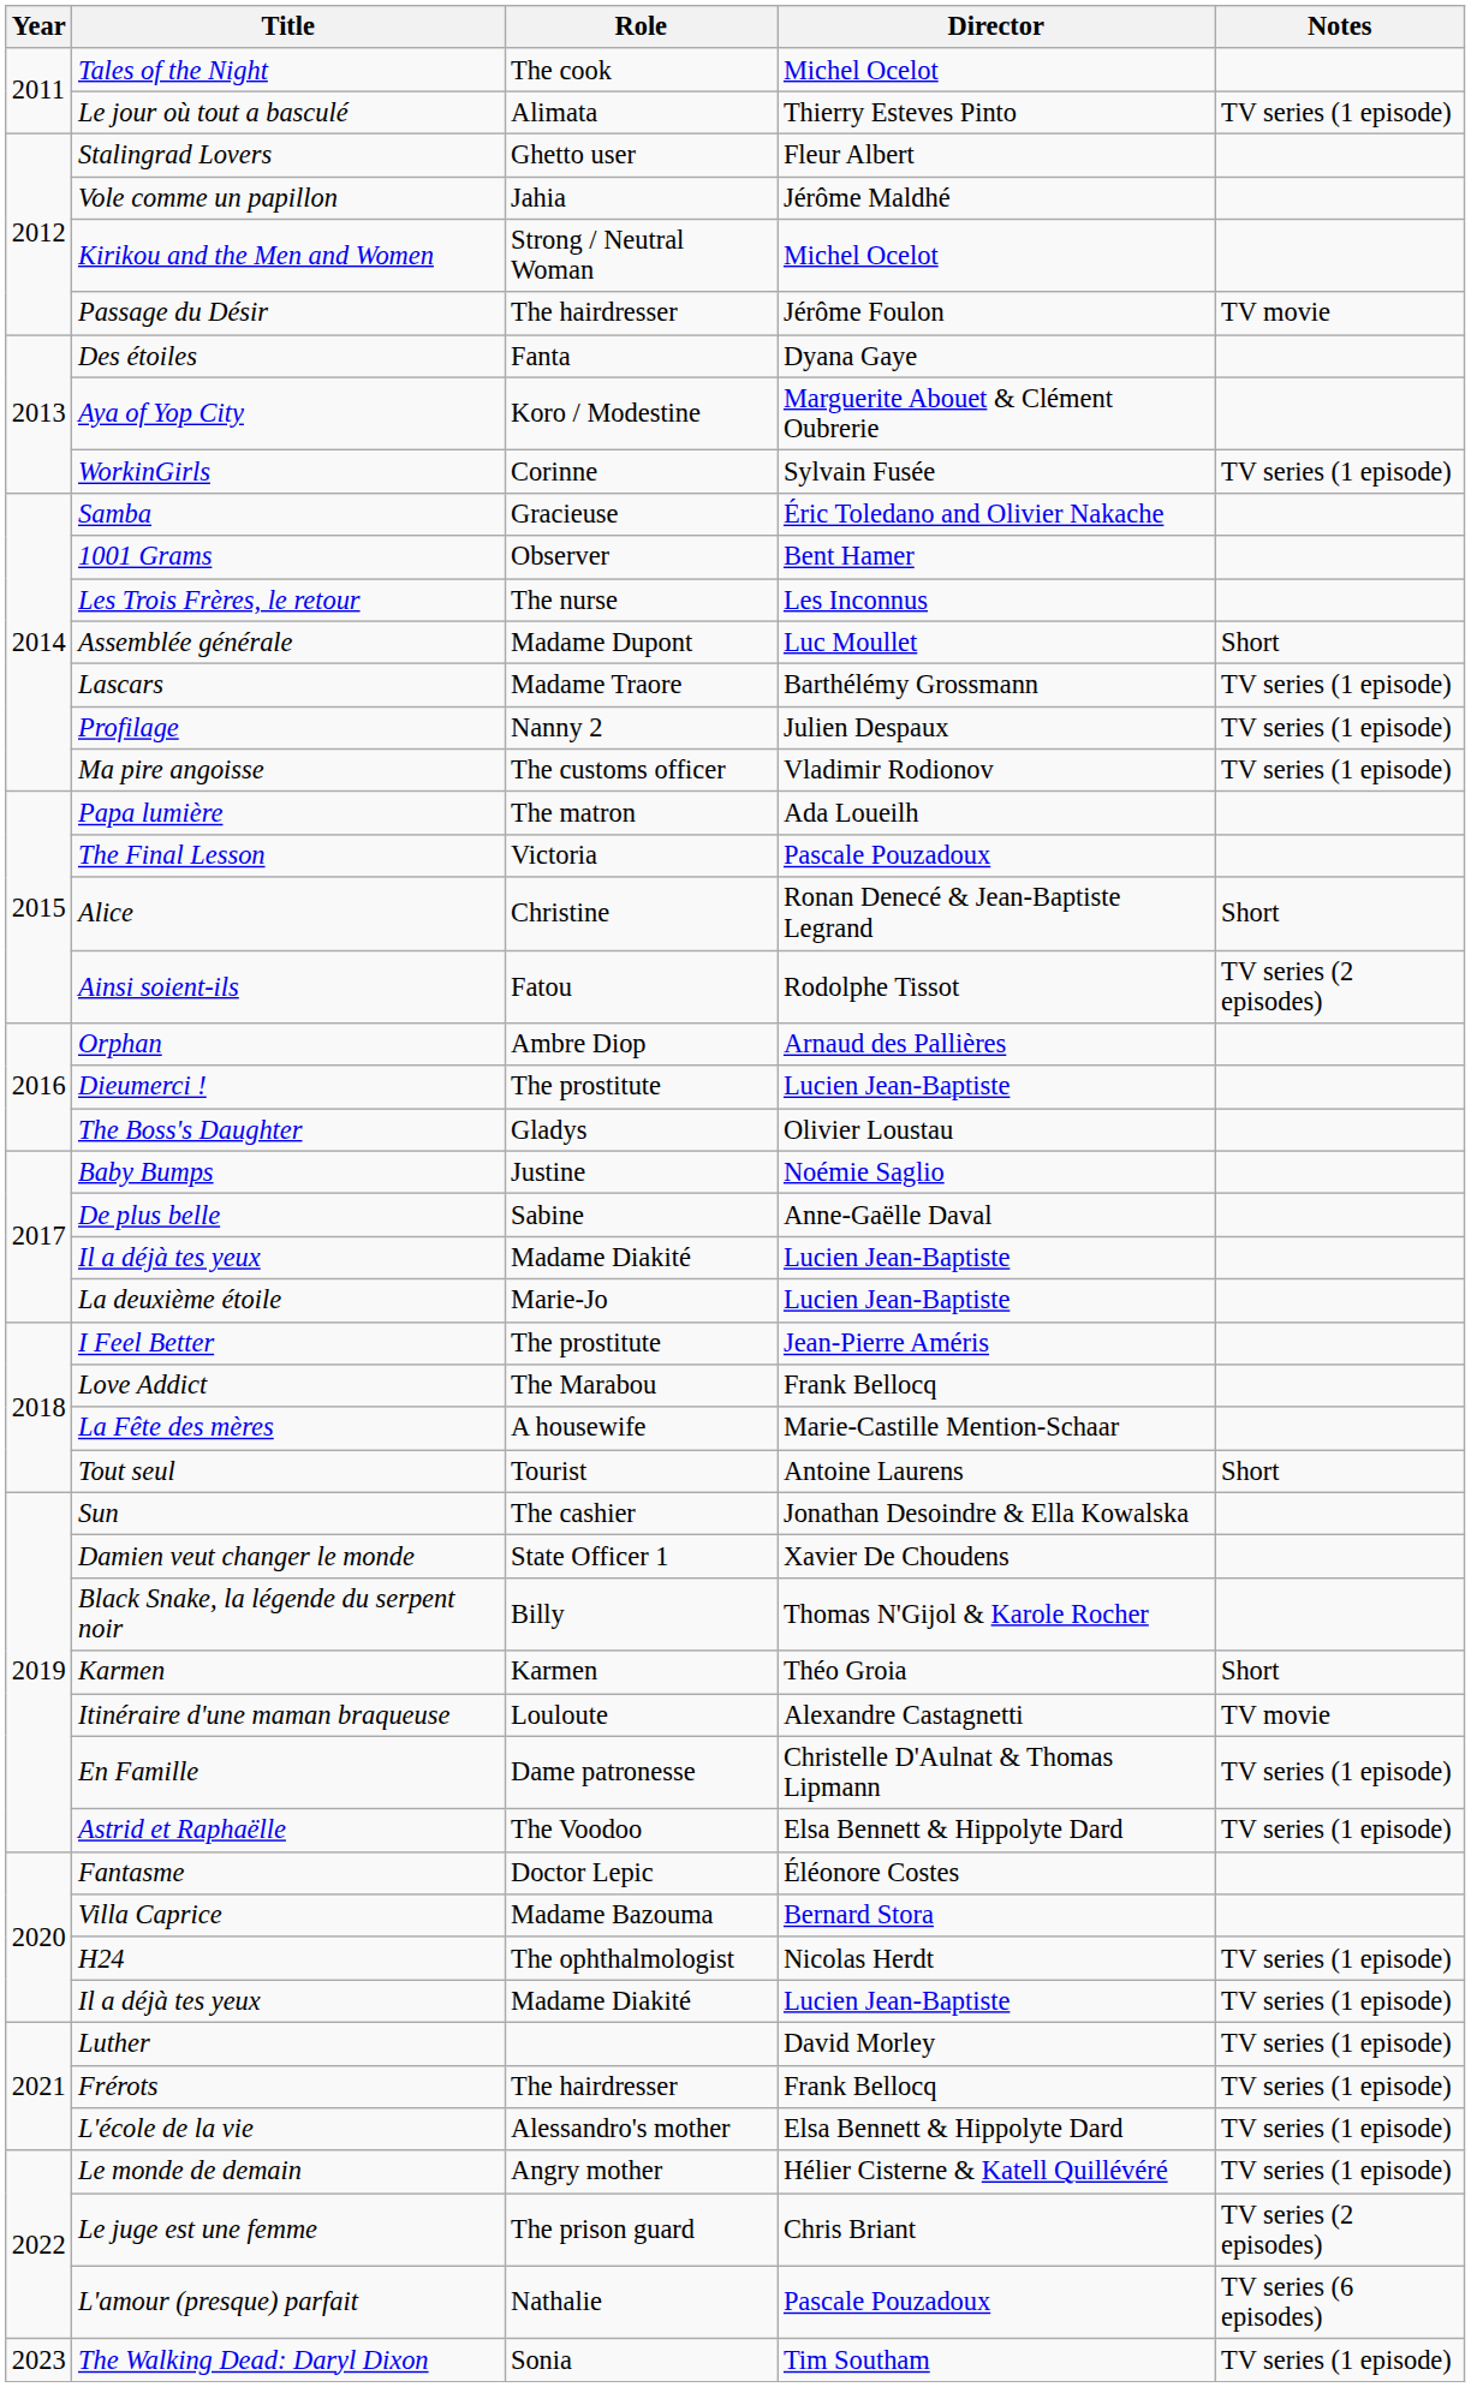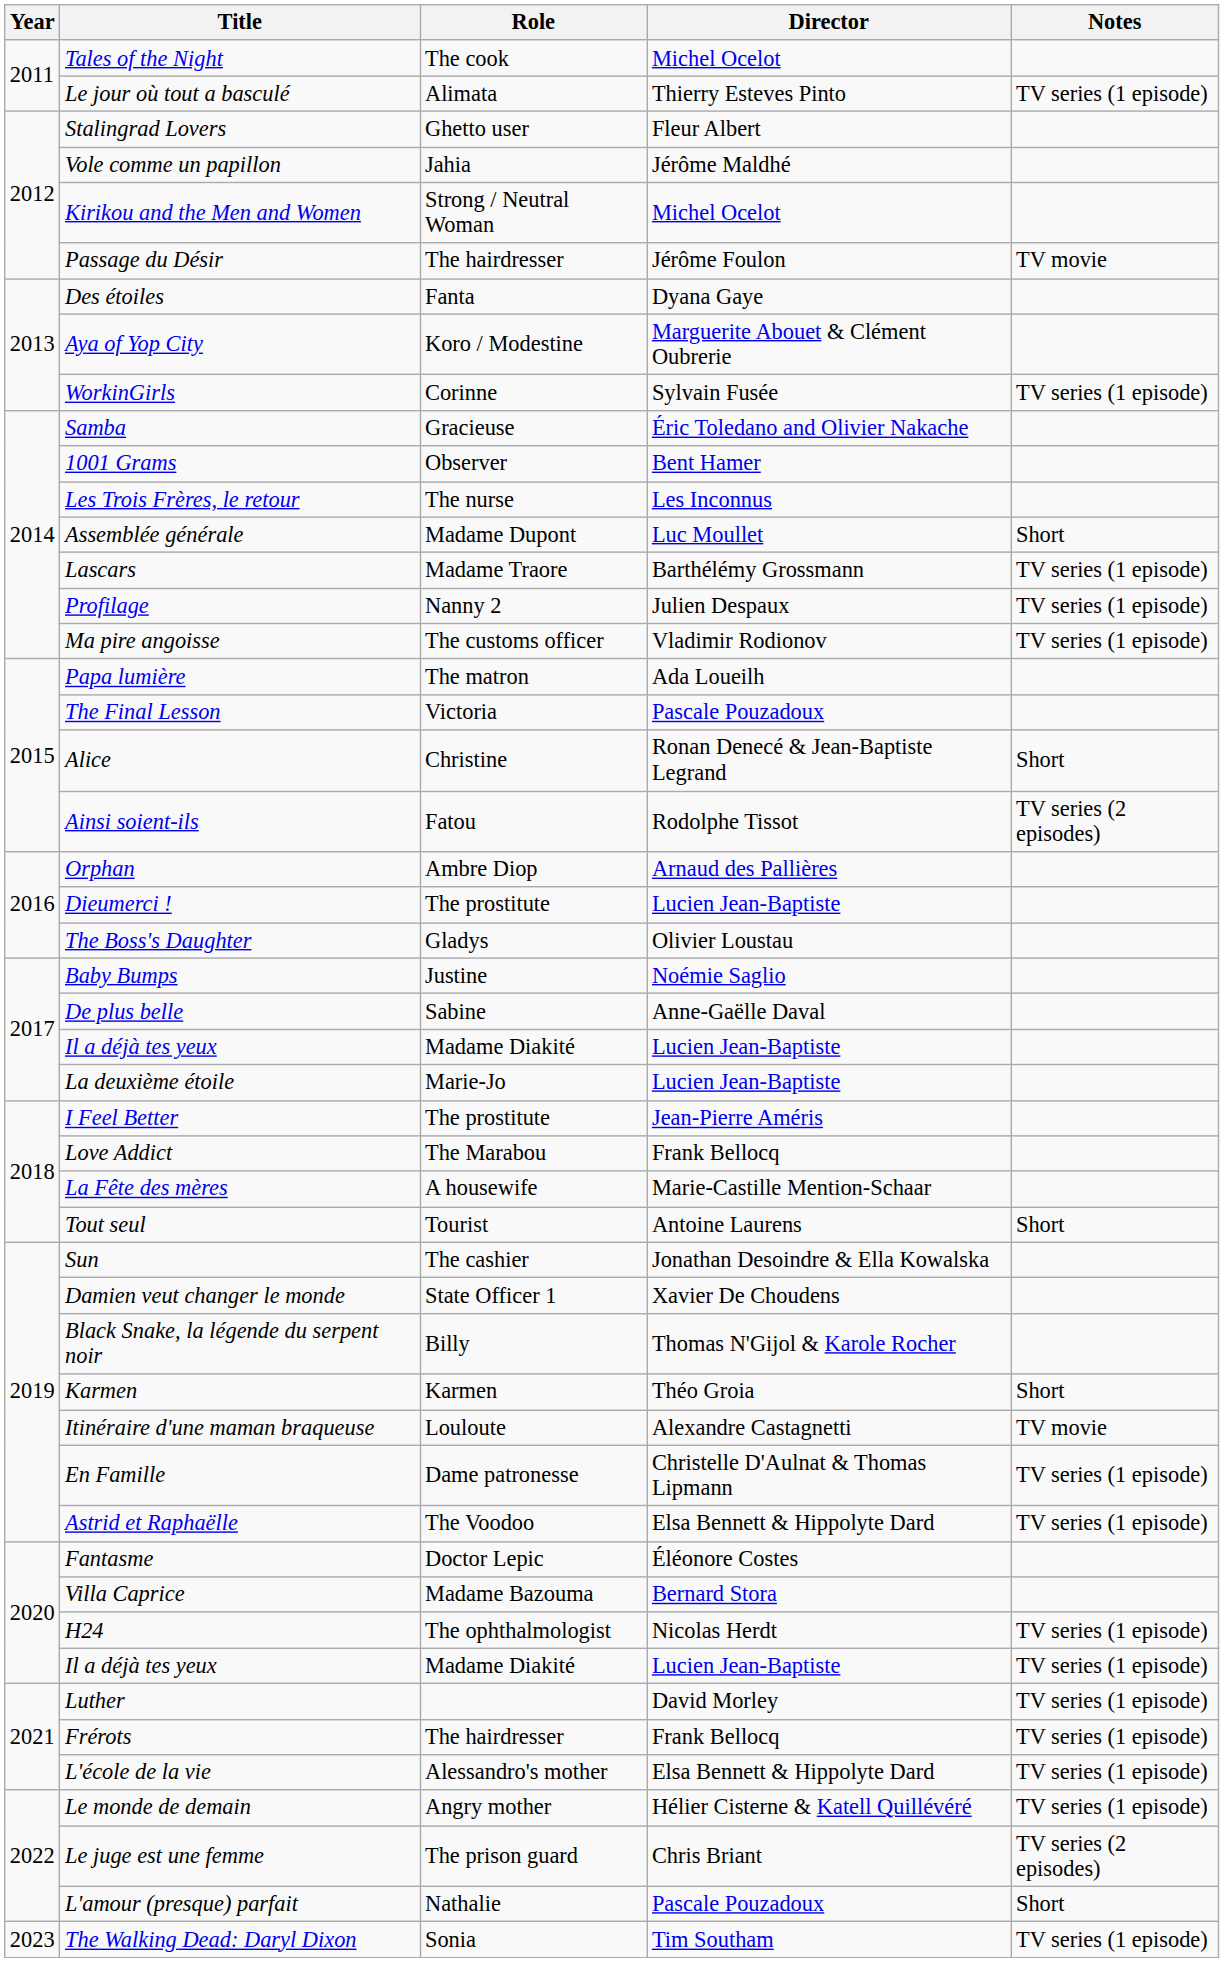 <table class="wikitable sortable">
 <tr>
 <th>Year</th>
 <th>Title</th>
 <th>Role</th>
 <th>Director</th>
 <th class="unsortable">Notes</th>
 </tr>
 <tr>
 <td rowspan=2>2011</td>
 <td><em><a href='#'>Tales of the Night</a></em></td>
 <td>The cook</td>
 <td><a href='#'>Michel Ocelot</a></td>
 <td></td>
 </tr>
 <tr>
 <td><em>Le jour où tout a basculé</em></td>
 <td>Alimata</td>
 <td>Thierry Esteves Pinto</td>
 <td>TV series (1 episode)</td>
 </tr>
 <tr>
 <td rowspan=4>2012</td>
 <td><em>Stalingrad Lovers</em></td>
 <td>Ghetto user</td>
 <td>Fleur Albert</td>
 <td></td>
 </tr>
 <tr>
 <td><em>Vole comme un papillon</em></td>
 <td>Jahia</td>
 <td>Jérôme Maldhé</td>
 <td></td>
 </tr>
 <tr>
 <td><em><a href='#'>Kirikou and the Men and Women</a></em></td>
 <td>Strong / Neutral Woman</td>
 <td><a href='#'>Michel Ocelot</a></td>
 <td></td>
 </tr>
 <tr>
 <td><em>Passage du Désir</em></td>
 <td>The hairdresser</td>
 <td>Jérôme Foulon</td>
 <td>TV movie</td>
 </tr>
 <tr>
 <td rowspan=3>2013</td>
 <td><em>Des étoiles</em></td>
 <td>Fanta</td>
 <td>Dyana Gaye</td>
 <td></td>
 </tr>
 <tr>
 <td><em><a href='#'>Aya of Yop City</a></em></td>
 <td>Koro / Modestine</td>
 <td><a href='#'>Marguerite Abouet</a> & Clément Oubrerie</td>
 <td></td>
 </tr>
 <tr>
 <td><em><a href='#'>WorkinGirls</a></em></td>
 <td>Corinne</td>
 <td>Sylvain Fusée</td>
 <td>TV series (1 episode)</td>
 </tr>
 <tr>
 <td rowspan=7>2014</td>
 <td><em><a href='#'>Samba</a></em></td>
 <td>Gracieuse</td>
 <td><a href='#'>Éric Toledano and Olivier Nakache</a></td>
 <td></td>
 </tr>
 <tr>
 <td><em><a href='#'>1001 Grams</a></em></td>
 <td>Observer</td>
 <td><a href='#'>Bent Hamer</a></td>
 <td></td>
 </tr>
 <tr>
 <td><em><a href='#'>Les Trois Frères, le retour</a></em></td>
 <td>The nurse</td>
 <td><a href='#'>Les Inconnus</a></td>
 <td></td>
 </tr>
 <tr>
 <td><em>Assemblée générale</em></td>
 <td>Madame Dupont</td>
 <td><a href='#'>Luc Moullet</a></td>
 <td>Short</td>
 </tr>
 <tr>
 <td><em>Lascars</em></td>
 <td>Madame Traore</td>
 <td>Barthélémy Grossmann</td>
 <td>TV series (1 episode)</td>
 </tr>
 <tr>
 <td><em><a href='#'>Profilage</a></em></td>
 <td>Nanny 2</td>
 <td>Julien Despaux</td>
 <td>TV series (1 episode)</td>
 </tr>
 <tr>
 <td><em>Ma pire angoisse</em></td>
 <td>The customs officer</td>
 <td>Vladimir Rodionov</td>
 <td>TV series (1 episode)</td>
 </tr>
 <tr>
 <td rowspan=4>2015</td>
 <td><em><a href='#'>Papa lumière</a></em></td>
 <td>The matron</td>
 <td>Ada Loueilh</td>
 <td></td>
 </tr>
 <tr>
 <td><em><a href='#'>The Final Lesson</a></em></td>
 <td>Victoria</td>
 <td><a href='#'>Pascale Pouzadoux</a></td>
 <td></td>
 </tr>
 <tr>
 <td><em>Alice</em></td>
 <td>Christine</td>
 <td>Ronan Denecé & Jean-Baptiste Legrand</td>
 <td>Short</td>
 </tr>
 <tr>
 <td><em><a href='#'>Ainsi soient-ils</a></em></td>
 <td>Fatou</td>
 <td>Rodolphe Tissot</td>
 <td>TV series (2 episodes)</td>
 </tr>
 <tr>
 <td rowspan=3>2016</td>
 <td><em><a href='#'>Orphan</a></em></td>
 <td>Ambre Diop</td>
 <td><a href='#'>Arnaud des Pallières</a></td>
 <td></td>
 </tr>
 <tr>
 <td><em><a href='#'>Dieumerci !</a></em></td>
 <td>The prostitute</td>
 <td><a href='#'>Lucien Jean-Baptiste</a></td>
 <td></td>
 </tr>
 <tr>
 <td><em><a href='#'>The Boss's Daughter</a></em></td>
 <td>Gladys</td>
 <td>Olivier Loustau</td>
 <td></td>
 </tr>
 <tr>
 <td rowspan=4>2017</td>
 <td><em><a href='#'>Baby Bumps</a></em></td>
 <td>Justine</td>
 <td><a href='#'>Noémie Saglio</a></td>
 <td></td>
 </tr>
 <tr>
 <td><em><a href='#'>De plus belle</a></em></td>
 <td>Sabine</td>
 <td>Anne-Gaëlle Daval</td>
 <td></td>
 </tr>
 <tr>
 <td><em><a href='#'>Il a déjà tes yeux</a></em></td>
 <td>Madame Diakité</td>
 <td><a href='#'>Lucien Jean-Baptiste</a></td>
 <td></td>
 </tr>
 <tr>
 <td><em>La deuxième étoile</em></td>
 <td>Marie-Jo</td>
 <td><a href='#'>Lucien Jean-Baptiste</a></td>
 <td></td>
 </tr>
 <tr>
 <td rowspan=4>2018</td>
 <td><em><a href='#'>I Feel Better</a></em></td>
 <td>The prostitute</td>
 <td><a href='#'>Jean-Pierre Améris</a></td>
 <td></td>
 </tr>
 <tr>
 <td><em>Love Addict</em></td>
 <td>The Marabou</td>
 <td>Frank Bellocq</td>
 <td></td>
 </tr>
 <tr>
 <td><em><a href='#'>La Fête des mères</a></em></td>
 <td>A housewife</td>
 <td>Marie-Castille Mention-Schaar</td>
 <td></td>
 </tr>
 <tr>
 <td><em>Tout seul</em></td>
 <td>Tourist</td>
 <td>Antoine Laurens</td>
 <td>Short</td>
 </tr>
 <tr>
 <td rowspan=7>2019</td>
 <td><em>Sun</em></td>
 <td>The cashier</td>
 <td>Jonathan Desoindre & Ella Kowalska</td>
 <td></td>
 </tr>
 <tr>
 <td><em>Damien veut changer le monde</em></td>
 <td>State Officer 1</td>
 <td>Xavier De Choudens</td>
 <td></td>
 </tr>
 <tr>
 <td><em>Black Snake, la légende du serpent noir</em></td>
 <td>Billy</td>
 <td>Thomas N'Gijol & <a href='#'>Karole Rocher</a></td>
 <td></td>
 </tr>
 <tr>
 <td><em>Karmen</em></td>
 <td>Karmen</td>
 <td>Théo Groia</td>
 <td>Short</td>
 </tr>
 <tr>
 <td><em>Itinéraire d'une maman braqueuse</em></td>
 <td>Louloute</td>
 <td>Alexandre Castagnetti</td>
 <td>TV movie</td>
 </tr>
 <tr>
 <td><em>En Famille</em></td>
 <td>Dame patronesse</td>
 <td>Christelle D'Aulnat & Thomas Lipmann</td>
 <td>TV series (1 episode)</td>
 </tr>
 <tr>
 <td><em><a href='#'>Astrid et Raphaëlle</a></em></td>
 <td>The Voodoo</td>
 <td>Elsa Bennett & Hippolyte Dard</td>
 <td>TV series (1 episode)</td>
 </tr>
 <tr>
 <td rowspan=4>2020</td>
 <td><em>Fantasme</em></td>
 <td>Doctor Lepic</td>
 <td>Éléonore Costes</td>
 <td></td>
 </tr>
 <tr>
 <td><em>Villa Caprice</em></td>
 <td>Madame Bazouma</td>
 <td><a href='#'>Bernard Stora</a></td>
 <td></td>
 </tr>
 <tr>
 <td><em>H24</em></td>
 <td>The ophthalmologist</td>
 <td>Nicolas Herdt</td>
 <td>TV series (1 episode)</td>
 </tr>
 <tr>
 <td><em>Il a déjà tes yeux</em></td>
 <td>Madame Diakité</td>
 <td><a href='#'>Lucien Jean-Baptiste</a></td>
 <td>TV series (1 episode)</td>
 </tr>
 <tr>
 <td rowspan=3>2021</td>
 <td><em>Luther</em></td>
 <td></td>
 <td>David Morley</td>
 <td>TV series (1 episode)</td>
 </tr>
 <tr>
 <td><em>Frérots</em></td>
 <td>The hairdresser</td>
 <td>Frank Bellocq</td>
 <td>TV series (1 episode)</td>
 </tr>
 <tr>
 <td><em>L'école de la vie</em></td>
 <td>Alessandro's mother</td>
 <td>Elsa Bennett & Hippolyte Dard</td>
 <td>TV series (1 episode)</td>
 </tr>
 <tr>
 <td rowspan=3>2022</td>
 <td><em>Le monde de demain</em></td>
 <td>Angry mother</td>
 <td>Hélier Cisterne & <a href='#'>Katell Quillévéré</a></td>
 <td>TV series (1 episode)</td>
 </tr>
 <tr>
 <td><em>Le juge est une femme</em></td>
 <td>The prison guard</td>
 <td>Chris Briant</td>
 <td>TV series (2 episodes)</td>
 </tr>
 <tr>
 <td><em>L'amour (presque) parfait</em></td>
 <td>Nathalie</td>
 <td><a href='#'>Pascale Pouzadoux</a></td>
-<td>TV series (6 episodes)</td>
+<td>Short</td>
 </tr>
 <tr>
 <td rowspan=1>2023</td>
 <td><em><a href='#'>The Walking Dead: Daryl Dixon</a></em></td>
 <td>Sonia</td>
 <td><a href='#'>Tim Southam</a></td>
 <td>TV series (1 episode)</td>
 </tr>
 <tr>
 </tr>
 </table>
